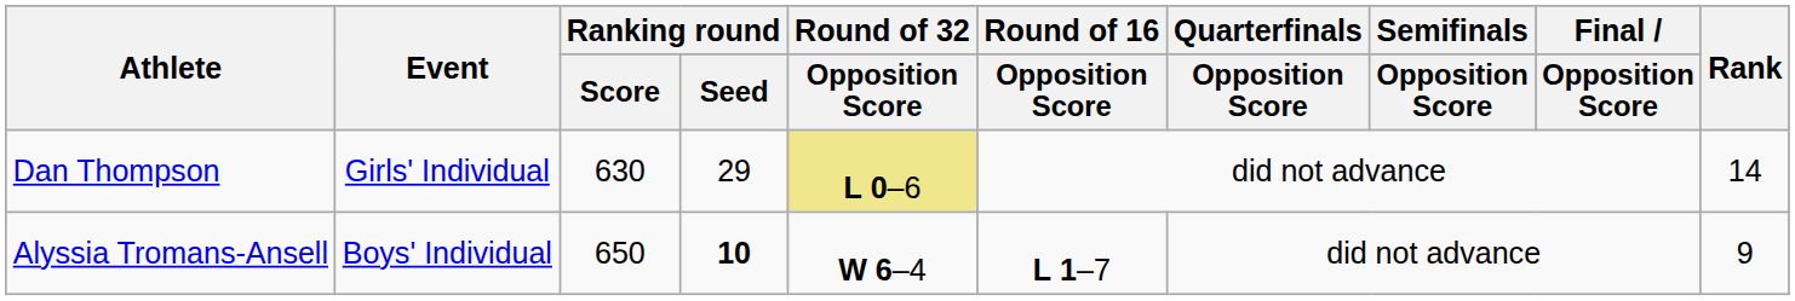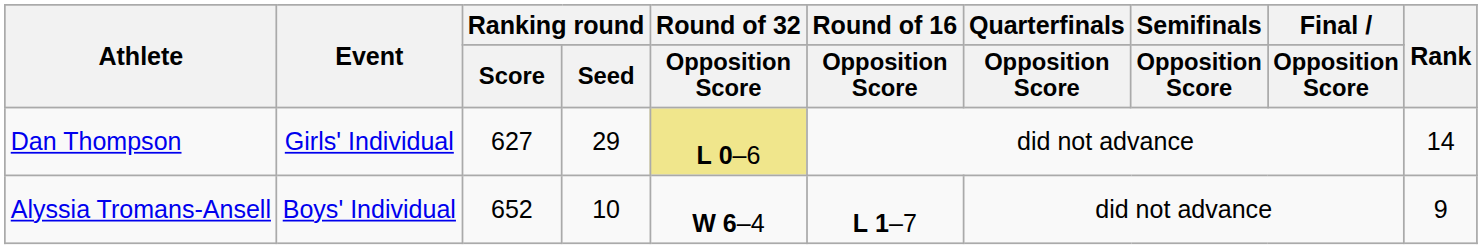 <table class="wikitable" style="font-size:90%;">
 <tr>
 <th rowspan="2">Athlete</th>
 <th rowspan="2">Event</th>
 <th colspan="2">Ranking round</th>
 <th>Round of 32</th>
 <th>Round of 16</th>
 <th>Quarterfinals</th>
 <th>Semifinals</th>
 <th>Final / </th>
 <th rowspan=2>Rank</th>
 </tr>
 <tr style="font-size:95%">
 <th>Score</th>
 <th>Seed</th>
 <th>Opposition<br>Score</th>
 <th>Opposition<br>Score</th>
 <th>Opposition<br>Score</th>
 <th>Opposition<br>Score</th>
 <th>Opposition<br>Score</th>
 </tr>
 <tr align=center>
 <td align=left><a href='#'>Dan Thompson</a></td>
 <td><a href='#'>Girls' Individual</a></td>
-<td>630</td>
+<td>627</td>
 <td>29</td>
 <td style="background: khaki;"><br><strong>L</strong> <strong>0</strong>–6</td>
 <td colspan=4>did not advance</td>
 <td>14</td>
 </tr>
 <tr align=center>
 <td align=left><a href='#'>Alyssia Tromans-Ansell</a></td>
 <td><a href='#'>Boys' Individual</a></td>
-<td>650</td>
-<td><strong>10</strong></td>
+<td>652</td>
+<td>10</td>
 <td><br><strong>W</strong> <strong>6</strong>–4</td>
 <td><br><strong>L</strong> <strong>1</strong>–7</td>
 <td colspan=3>did not advance</td>
 <td>9</td>
 </tr>
 </table>
